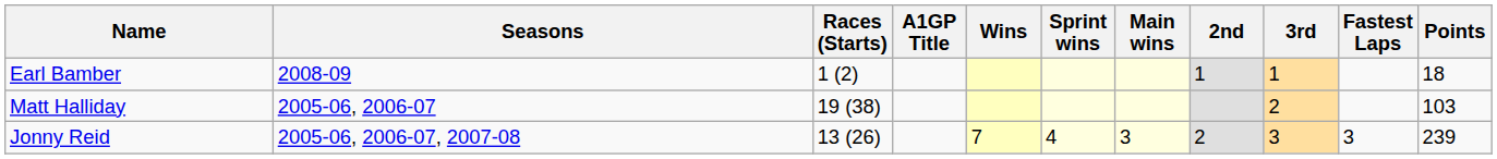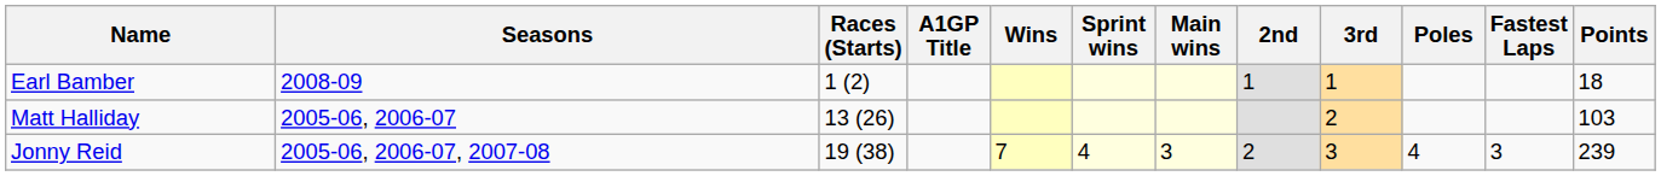 <table class="wikitable sortable" style="font-size: 85%" width="80%">
 <tr>
 <th>Name</th>
 <th>Seasons</th>
 <th width="5%">Races<br>(Starts)</th>
 <th width="5%">A1GP Title</th>
 <th width="5%">Wins</th>
 <th width="5%">Sprint<br>wins</th>
 <th width="5%">Main<br>wins</th>
 <th width="5%">2nd</th>
 <th width="5%">3rd</th>
+<th width="5%">Poles</th>
 <th width="5%">Fastest<br>Laps</th>
 <th width="5%">Points</th>
 </tr>
 <tr>
 <td><a href='#'>Earl Bamber</a></td>
 <td><a href='#'>2008-09</a></td>
 <td>1 (2)</td>
 <td></td>
 <td style="background:#FFFFBF;"></td>
 <td style="background:#FFFFDF;"></td>
 <td style="background:#FFFFDF;"></td>
 <td style="background:#DFDFDF;">1</td>
 <td style="background:#FFDF9F;">1</td>
 <td></td>
+<td></td>
 <td>18</td>
 </tr>
 <tr>
 <td><a href='#'>Matt Halliday</a></td>
 <td><a href='#'>2005-06</a>, <a href='#'>2006-07</a></td>
-<td>19 (38)</td>
+<td>13 (26)</td>
 <td></td>
 <td style="background:#FFFFBF;"></td>
 <td style="background:#FFFFDF;"></td>
 <td style="background:#FFFFDF;"></td>
 <td style="background:#DFDFDF;"></td>
 <td style="background:#FFDF9F;">2</td>
 <td></td>
+<td></td>
 <td>103</td>
 </tr>
 <tr>
 <td><a href='#'>Jonny Reid</a></td>
 <td><a href='#'>2005-06</a>, <a href='#'>2006-07</a>, <a href='#'>2007-08</a></td>
-<td>13 (26)</td>
+<td>19 (38)</td>
 <td></td>
 <td style="background:#FFFFBF;">7</td>
 <td style="background:#FFFFDF;">4</td>
 <td style="background:#FFFFDF;">3</td>
 <td style="background:#DFDFDF;">2</td>
 <td style="background:#FFDF9F;">3</td>
+<td>4</td>
 <td>3</td>
 <td>239</td>
 </tr>
 </table>
